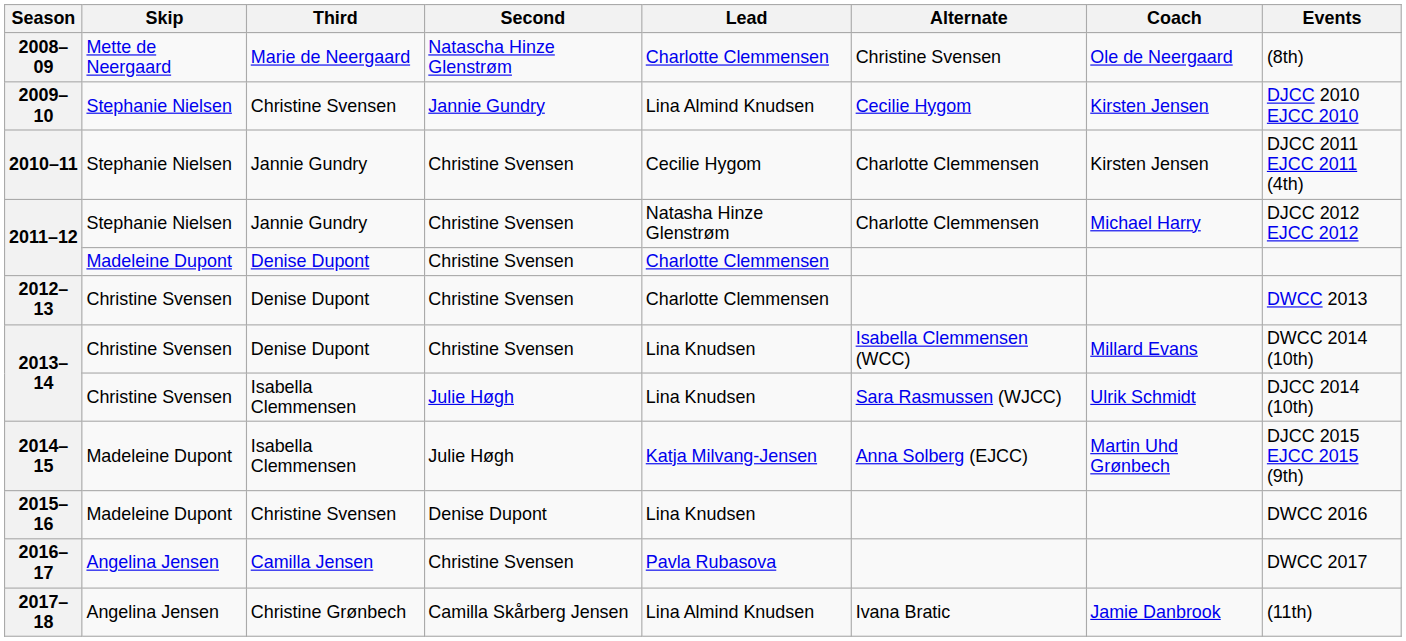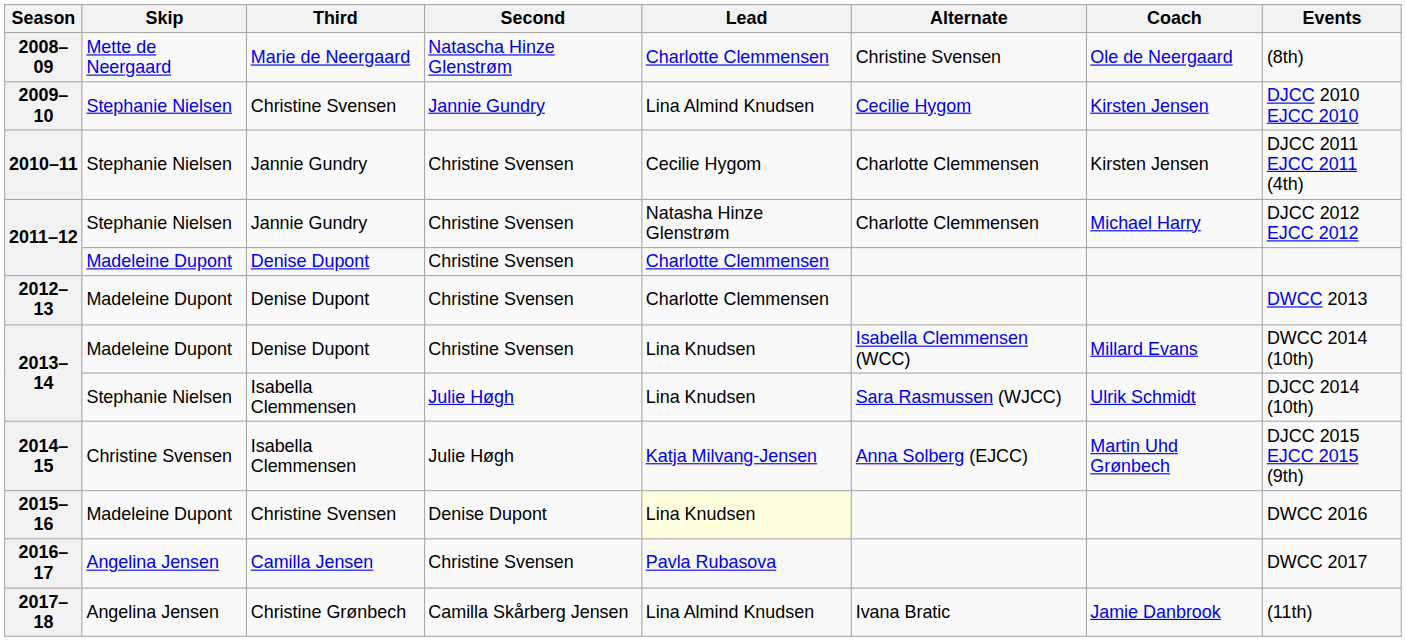 <table class="wikitable">
 <tr>
 <th scope="col">Season</th>
 <th scope="col">Skip</th>
 <th scope="col">Third</th>
 <th scope="col">Second</th>
 <th scope="col">Lead</th>
 <th scope="col">Alternate</th>
 <th scope="col">Coach</th>
 <th scope="col">Events</th>
 </tr>
 <tr>
 <th scope="row">2008–09</th>
 <td><a href='#'>Mette de Neergaard</a></td>
 <td><a href='#'>Marie de Neergaard</a></td>
 <td><a href='#'>Natascha Hinze Glenstrøm</a></td>
 <td><a href='#'>Charlotte Clemmensen</a></td>
 <td>Christine Svensen</td>
 <td><a href='#'>Ole de Neergaard</a></td>
 <td> (8th)</td>
 </tr>
 <tr>
 <th scope="row">2009–10</th>
 <td><a href='#'>Stephanie Nielsen</a></td>
 <td>Christine Svensen</td>
 <td><a href='#'>Jannie Gundry</a></td>
 <td>Lina Almind Knudsen</td>
 <td><a href='#'>Cecilie Hygom</a></td>
 <td><a href='#'>Kirsten Jensen</a></td>
 <td><a href='#'>DJCC</a> 2010 <br><a href='#'>EJCC 2010</a> </td>
 </tr>
 <tr>
 <th scope="row">2010–11</th>
 <td>Stephanie Nielsen</td>
 <td>Jannie Gundry</td>
 <td>Christine Svensen</td>
 <td>Cecilie Hygom</td>
 <td>Charlotte Clemmensen</td>
 <td>Kirsten Jensen</td>
 <td>DJCC 2011 <br><a href='#'>EJCC 2011</a> (4th)</td>
 </tr>
 <tr>
 <th scope="row" rowspan=2>2011–12</th>
 <td>Stephanie Nielsen</td>
 <td>Jannie Gundry</td>
 <td>Christine Svensen</td>
 <td>Natasha Hinze Glenstrøm</td>
 <td>Charlotte Clemmensen</td>
 <td><a href='#'>Michael Harry</a></td>
 <td>DJCC 2012 <br><a href='#'>EJCC 2012</a> </td>
 </tr>
 <tr>
 <td><a href='#'>Madeleine Dupont</a></td>
 <td><a href='#'>Denise Dupont</a></td>
 <td>Christine Svensen</td>
 <td><a href='#'>Charlotte Clemmensen</a></td>
 <td></td>
 <td></td>
 <td></td>
 </tr>
 <tr>
 <th scope="row">2012–13</th>
-<td>Christine Svensen</td>
+<td>Madeleine Dupont</td>
 <td>Denise Dupont</td>
 <td>Christine Svensen</td>
 <td>Charlotte Clemmensen</td>
 <td></td>
 <td></td>
 <td><a href='#'>DWCC</a> 2013 </td>
 </tr>
 <tr>
 <th scope="row" rowspan=2>2013–14</th>
-<td>Christine Svensen</td>
+<td>Madeleine Dupont</td>
 <td>Denise Dupont</td>
 <td>Christine Svensen</td>
 <td>Lina Knudsen</td>
 <td><a href='#'>Isabella Clemmensen</a> (WCC)</td>
 <td><a href='#'>Millard Evans</a></td>
 <td>DWCC 2014 <br> (10th)</td>
 </tr>
 <tr>
-<td>Christine Svensen</td>
+<td>Stephanie Nielsen</td>
 <td>Isabella Clemmensen</td>
 <td><a href='#'>Julie Høgh</a></td>
 <td>Lina Knudsen</td>
 <td><a href='#'>Sara Rasmussen</a> (WJCC)</td>
 <td><a href='#'>Ulrik Schmidt</a></td>
 <td>DJCC 2014 <br> (10th)</td>
 </tr>
 <tr>
 <th scope="row">2014–15</th>
-<td>Madeleine Dupont</td>
+<td>Christine Svensen</td>
 <td>Isabella Clemmensen</td>
 <td>Julie Høgh</td>
 <td><a href='#'>Katja Milvang-Jensen</a></td>
 <td><a href='#'>Anna Solberg</a> (EJCC)</td>
 <td><a href='#'>Martin Uhd Grønbech</a></td>
 <td>DJCC 2015 <br><a href='#'>EJCC 2015</a> (9th)</td>
 </tr>
 <tr>
 <th scope="row">2015–16</th>
 <td>Madeleine Dupont</td>
 <td>Christine Svensen</td>
 <td>Denise Dupont</td>
-<td>Lina Knudsen</td>
+<td style="background: lightyellow;">Lina Knudsen</td>
 <td></td>
 <td></td>
 <td>DWCC 2016 </td>
 </tr>
 <tr>
 <th scope="row">2016–17</th>
 <td><a href='#'>Angelina Jensen</a></td>
 <td><a href='#'>Camilla Jensen</a></td>
 <td>Christine Svensen</td>
 <td><a href='#'>Pavla Rubasova</a></td>
 <td></td>
 <td></td>
 <td>DWCC 2017 </td>
 </tr>
 <tr>
 <th scope="row">2017–18</th>
 <td>Angelina Jensen</td>
 <td>Christine Grønbech</td>
 <td>Camilla Skårberg Jensen</td>
 <td>Lina Almind Knudsen</td>
 <td>Ivana Bratic</td>
 <td><a href='#'>Jamie Danbrook</a></td>
 <td> (11th)</td>
 </tr>
 </table>
